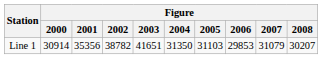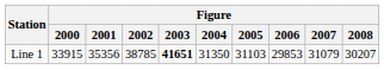 <table class="wikitable">
 <tr>
 <th rowspan="2">Station</th>
 <th colspan="9">Figure</th>
 </tr>
 <tr>
 <th>2000</th>
 <th>2001</th>
 <th>2002</th>
 <th>2003</th>
 <th>2004</th>
 <th>2005</th>
 <th>2006</th>
 <th>2007</th>
 <th>2008</th>
 </tr>
 <tr ---->
 <td align="center">Line 1</td>
-<td align="right">30914</td>
+<td align="right">33915</td>
 <td align="right">35356</td>
-<td align="right">38782</td>
-<td align="right">41651</td>
+<td align="right">38785</td>
+<td align="right"><strong>41651</strong></td>
 <td align="right">31350</td>
 <td align="right">31103</td>
 <td align="right">29853</td>
 <td align="right">31079</td>
 <td align="right">30207</td>
 </tr>
 </table>
